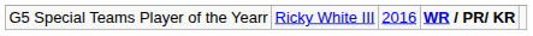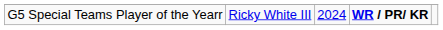 <table class="wikitable" style="text-align:center;">
 <tr>
 </tr>
 <tr>
 <td>G5 Special Teams Player of the Yearr</td>
 <td><a href='#'>Ricky White III</a></td>
-<td><a href='#'>2016</a></td>
+<td><a href='#'>2024</a></td>
 <td><strong><a href='#'>WR</a> / PR/ KR</strong></td>
 <td></td>
 </tr>
 </table>
